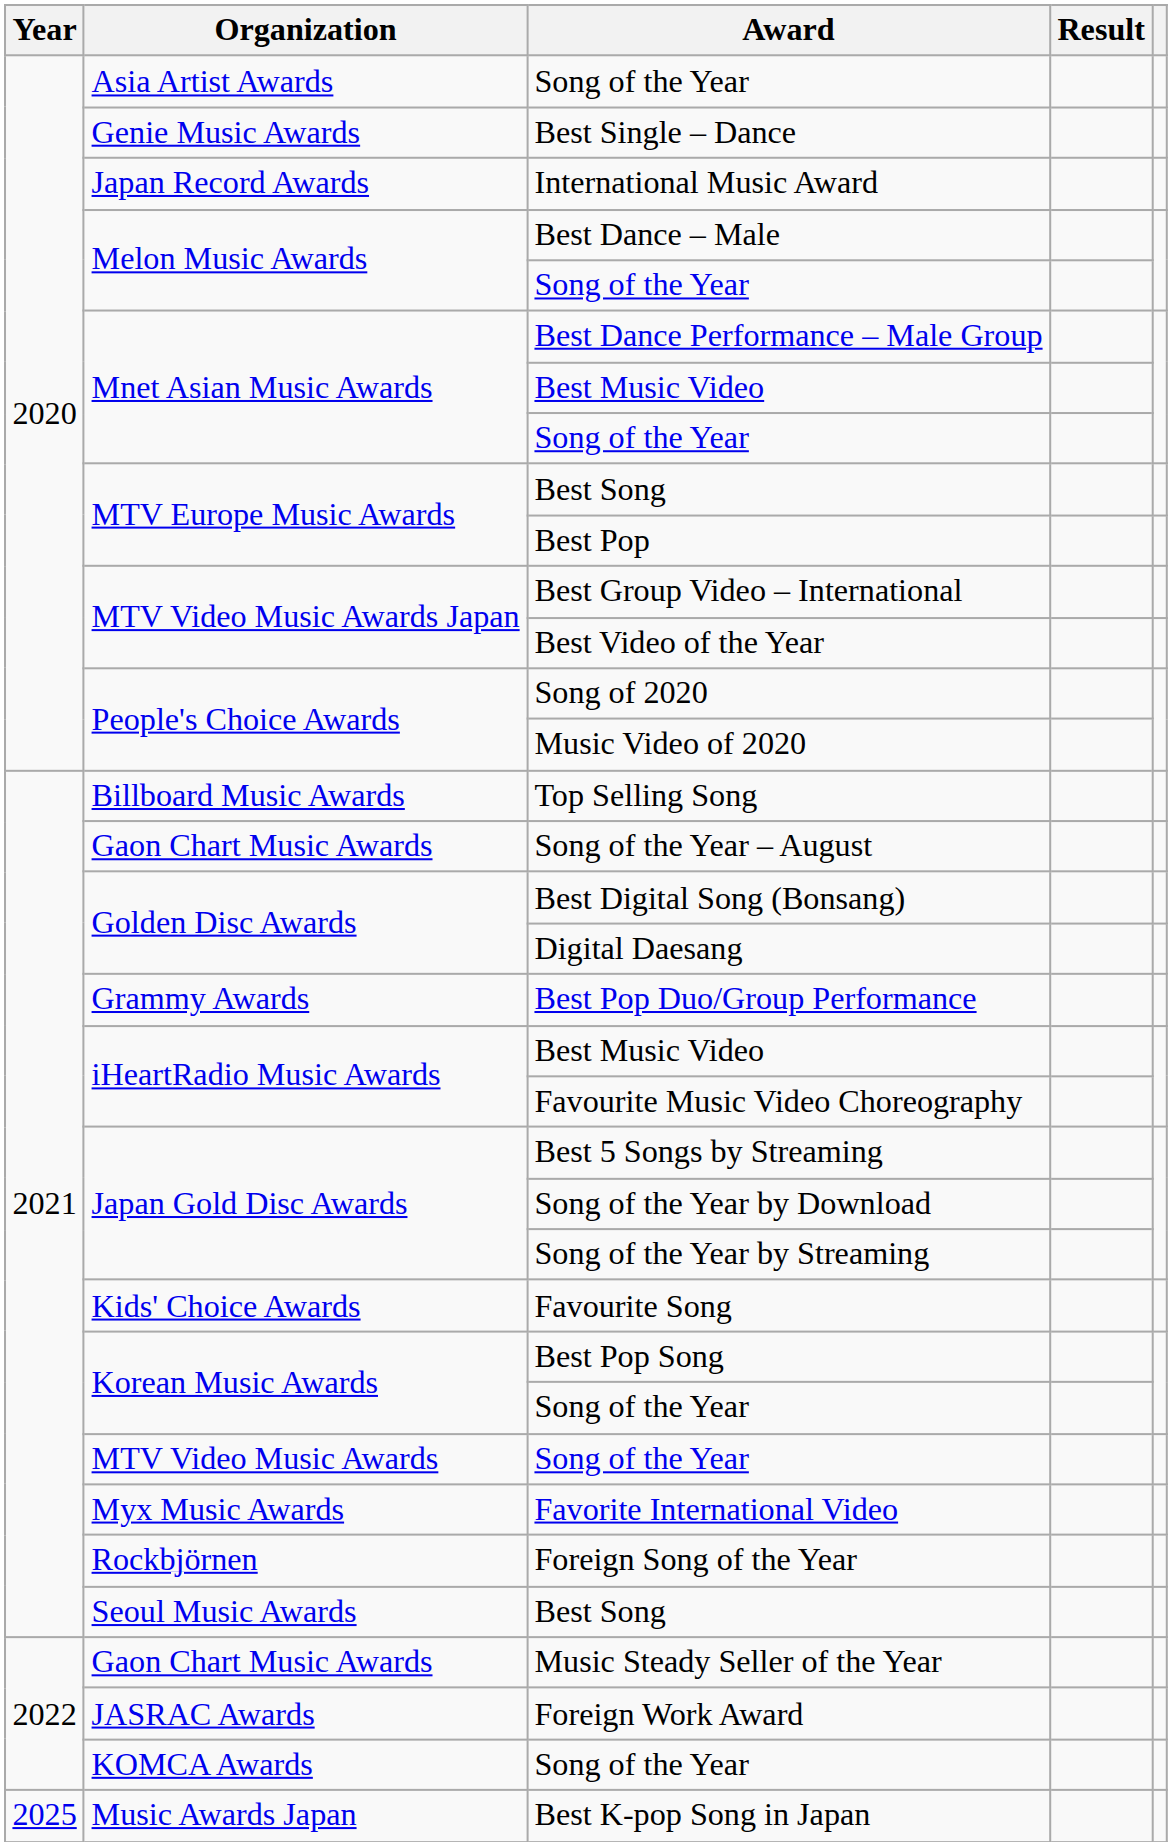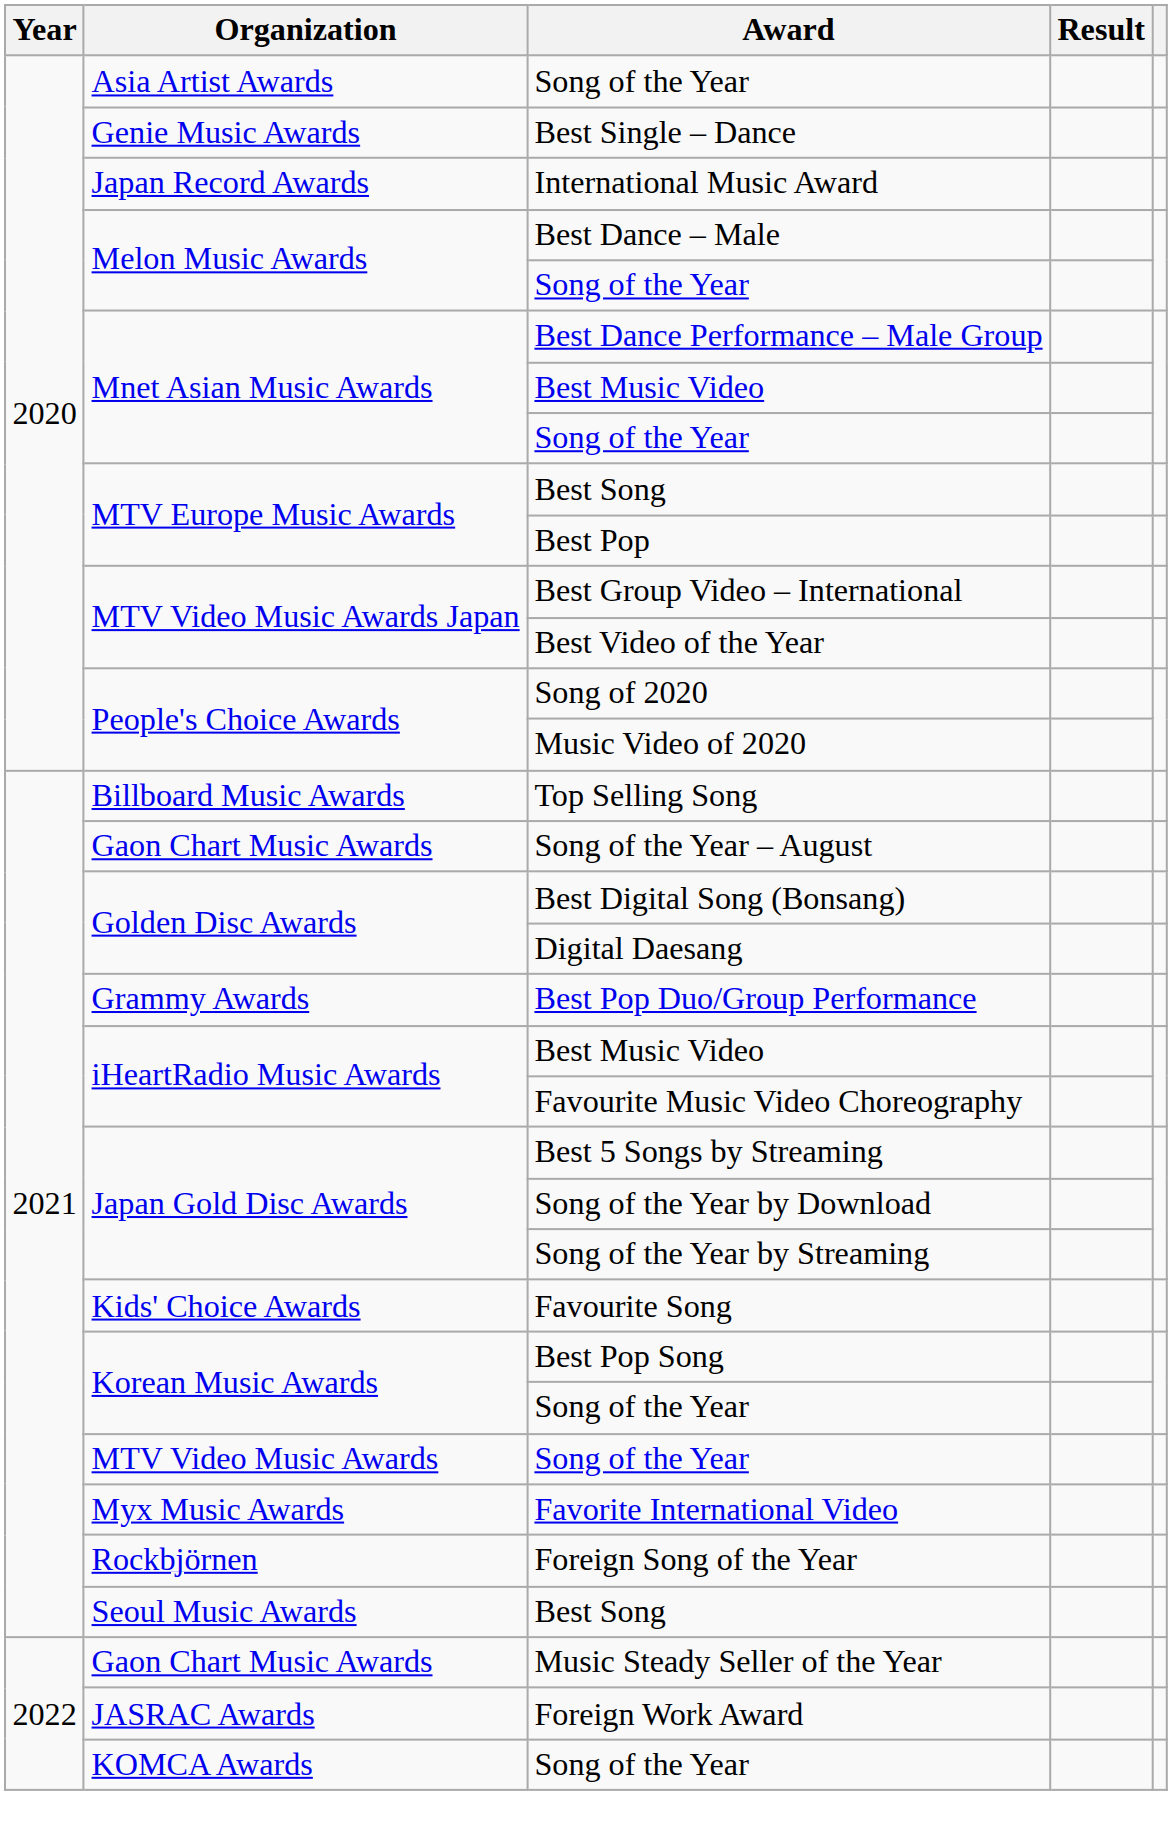 <table class="wikitable sortable">
 <tr>
 <th>Year</th>
 <th>Organization</th>
 <th>Award</th>
 <th>Result</th>
 <th class="unsortable"></th>
 </tr>
 <tr>
 <td rowspan="14">2020</td>
 <td><a href='#'>Asia Artist Awards</a></td>
 <td>Song of the Year</td>
 <td></td>
 <td style="text-align:center;"></td>
 </tr>
 <tr>
 <td><a href='#'>Genie Music Awards</a></td>
 <td>Best Single – Dance</td>
 <td></td>
 <td style="text-align:center;"></td>
 </tr>
 <tr>
 <td><a href='#'>Japan Record Awards</a></td>
 <td>International Music Award</td>
 <td></td>
 <td style="text-align:center;"></td>
 </tr>
 <tr>
 <td rowspan="2"><a href='#'>Melon Music Awards</a></td>
 <td>Best Dance – Male</td>
 <td></td>
 <td style="text-align:center;" rowspan="2"></td>
 </tr>
 <tr>
 <td><a href='#'>Song of the Year</a></td>
 <td></td>
 </tr>
 <tr>
 <td rowspan="3"><a href='#'>Mnet Asian Music Awards</a></td>
 <td><a href='#'>Best Dance Performance – Male Group</a></td>
 <td></td>
 <td style="text-align:center;" rowspan="3"></td>
 </tr>
 <tr>
 <td><a href='#'>Best Music Video</a></td>
 <td></td>
 </tr>
 <tr>
 <td><a href='#'>Song of the Year</a></td>
 <td></td>
 </tr>
 <tr>
 <td rowspan="2"><a href='#'>MTV Europe Music Awards</a></td>
 <td>Best Song</td>
 <td></td>
 <td style="text-align:center;"></td>
 </tr>
 <tr>
 <td>Best Pop</td>
 <td></td>
 <td style="text-align:center;"></td>
 </tr>
 <tr>
 <td rowspan="2"><a href='#'>MTV Video Music Awards Japan</a></td>
 <td>Best Group Video – International</td>
 <td></td>
 <td style="text-align:center;"></td>
 </tr>
 <tr>
 <td>Best Video of the Year</td>
 <td></td>
 <td style="text-align:center;"></td>
 </tr>
 <tr>
 <td rowspan="2"><a href='#'>People's Choice Awards</a></td>
 <td>Song of 2020</td>
 <td></td>
 <td style="text-align:center;" rowspan="2"></td>
 </tr>
 <tr>
 <td>Music Video of 2020</td>
 <td></td>
 </tr>
 <tr>
 <td rowspan="17">2021</td>
 <td><a href='#'>Billboard Music Awards</a></td>
 <td>Top Selling Song</td>
 <td></td>
 <td style="text-align:center;"></td>
 </tr>
 <tr>
 <td><a href='#'>Gaon Chart Music Awards</a></td>
 <td>Song of the Year – August</td>
 <td></td>
 <td style="text-align:center;"></td>
 </tr>
 <tr>
 <td rowspan="2"><a href='#'>Golden Disc Awards</a></td>
 <td>Best Digital Song (Bonsang)</td>
 <td></td>
 <td style="text-align:center;"></td>
 </tr>
 <tr>
 <td>Digital Daesang</td>
 <td></td>
 <td style="text-align:center;"></td>
 </tr>
 <tr>
 <td><a href='#'>Grammy Awards</a></td>
 <td><a href='#'>Best Pop Duo/Group Performance</a></td>
 <td></td>
 <td style="text-align:center;"></td>
 </tr>
 <tr>
 <td rowspan="2"><a href='#'>iHeartRadio Music Awards</a></td>
 <td>Best Music Video</td>
 <td></td>
 <td style="text-align:center;" rowspan="2"></td>
 </tr>
 <tr>
 <td>Favourite Music Video Choreography</td>
 <td></td>
 </tr>
 <tr>
 <td rowspan="3"><a href='#'>Japan Gold Disc Awards</a></td>
 <td>Best 5 Songs by Streaming</td>
 <td></td>
 <td style="text-align:center;" rowspan="3"></td>
 </tr>
 <tr>
 <td>Song of the Year by Download</td>
 <td></td>
 </tr>
 <tr>
 <td>Song of the Year by Streaming</td>
 <td></td>
 </tr>
 <tr>
 <td><a href='#'>Kids' Choice Awards</a></td>
 <td>Favourite Song</td>
 <td></td>
 <td style="text-align:center;"></td>
 </tr>
 <tr>
 <td rowspan="2"><a href='#'>Korean Music Awards</a></td>
 <td>Best Pop Song</td>
 <td></td>
 <td style="text-align:center;" rowspan="2"></td>
 </tr>
 <tr>
 <td>Song of the Year</td>
 <td></td>
 </tr>
 <tr>
 <td><a href='#'>MTV Video Music Awards</a></td>
 <td><a href='#'>Song of the Year</a></td>
 <td></td>
 <td style="text-align:center;"></td>
 </tr>
 <tr>
 <td><a href='#'>Myx Music Awards</a></td>
 <td><a href='#'>Favorite International Video</a></td>
 <td></td>
 <td style="text-align:center;"></td>
 </tr>
 <tr>
 <td><a href='#'>Rockbjörnen</a></td>
 <td>Foreign Song of the Year</td>
 <td></td>
 <td style="text-align:center;"></td>
 </tr>
 <tr>
 <td><a href='#'>Seoul Music Awards</a></td>
 <td>Best Song</td>
 <td></td>
 <td style="text-align:center;"></td>
 </tr>
 <tr>
 <td rowspan="3">2022</td>
 <td><a href='#'>Gaon Chart Music Awards</a></td>
 <td>Music Steady Seller of the Year</td>
 <td></td>
 <td style="text-align:center;"></td>
 </tr>
 <tr>
 <td><a href='#'>JASRAC Awards</a></td>
 <td>Foreign Work Award</td>
 <td></td>
 <td style="text-align:center;"></td>
 </tr>
 <tr>
 <td><a href='#'>KOMCA Awards</a></td>
 <td>Song of the Year</td>
 <td></td>
 <td style="text-align:center;"></td>
 </tr>
-<tr>
-<td><a href='#'>2025</a></td>
-<td><a href='#'>Music Awards Japan</a></td>
-<td>Best K-pop Song in Japan</td>
-<td></td>
-<td style="text-align:center;"></td>
-</tr>
 </table>
